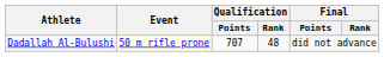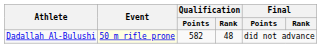 <table class="wikitable" style="font-size:90%">
 <tr>
 <th rowspan="2">Athlete</th>
 <th rowspan="2">Event</th>
 <th colspan=2>Qualification</th>
 <th colspan=2>Final</th>
 </tr>
 <tr style="font-size:95%">
 <th>Points</th>
 <th>Rank</th>
 <th>Points</th>
 <th>Rank</th>
 </tr>
 <tr align=center>
 <td align=left><a href='#'>Dadallah Al-Bulushi</a></td>
 <td align=left style="background: lightyellow;"><a href='#'>50 m rifle prone</a></td>
-<td>707</td>
+<td>582</td>
 <td>48</td>
 <td colspan=2>did not advance</td>
 </tr>
 </table>
